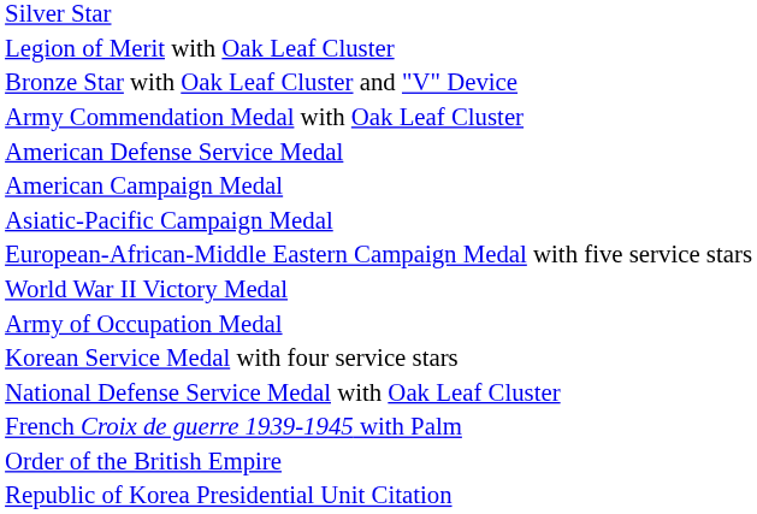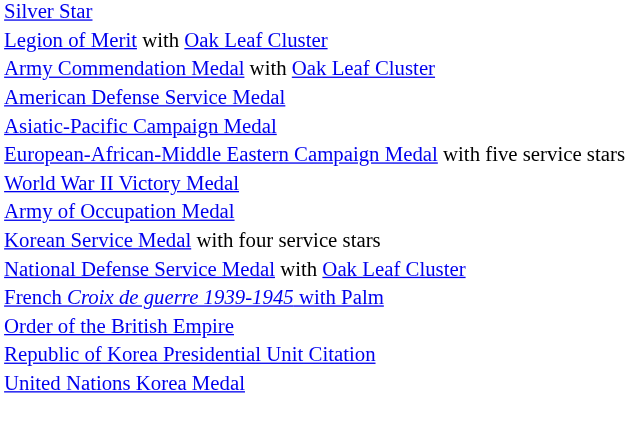 <table>
 <tr>
 <td></td>
 <td><a href='#'>Silver Star</a></td>
 </tr>
 <tr>
 <td></td>
 <td><a href='#'>Legion of Merit</a> with <a href='#'>Oak Leaf Cluster</a></td>
 </tr>
 <tr>
 <td></td>
-<td><a href='#'>Bronze Star</a> with <a href='#'>Oak Leaf Cluster</a> and <a href='#'>"V" Device</a></td>
-</tr>
-<tr>
-<td></td>
 <td><a href='#'>Army Commendation Medal</a> with <a href='#'>Oak Leaf Cluster</a></td>
 </tr>
 <tr>
 <td></td>
 <td><a href='#'>American Defense Service Medal</a></td>
-</tr>
-<tr>
-<td></td>
-<td><a href='#'>American Campaign Medal</a></td>
 </tr>
 <tr>
 <td></td>
 <td><a href='#'>Asiatic-Pacific Campaign Medal</a></td>
 </tr>
 <tr>
 <td></td>
 <td><a href='#'>European-African-Middle Eastern Campaign Medal</a> with five service stars</td>
 </tr>
 <tr>
 <td></td>
 <td><a href='#'>World War II Victory Medal</a></td>
 </tr>
 <tr>
 <td></td>
 <td><a href='#'>Army of Occupation Medal</a></td>
 </tr>
 <tr>
 <td></td>
 <td><a href='#'>Korean Service Medal</a> with four service stars</td>
 </tr>
 <tr>
 <td></td>
 <td><a href='#'>National Defense Service Medal</a> with <a href='#'>Oak Leaf Cluster</a></td>
 </tr>
 <tr>
 <td></td>
 <td><a href='#'>French <em>Croix de guerre 1939-1945</em> with Palm</a></td>
 </tr>
 <tr>
 <td></td>
 <td><a href='#'>Order of the British Empire</a></td>
 </tr>
 <tr>
 <td></td>
 <td><a href='#'>Republic of Korea Presidential Unit Citation</a></td>
 </tr>
+<tr>
+<td></td>
+<td><a href='#'>United Nations Korea Medal</a></td>
+</tr>
 </table>
